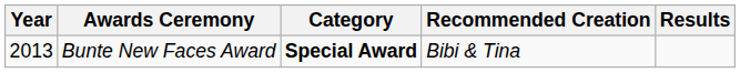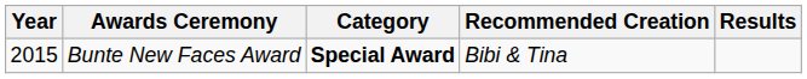 <table class="wikitable sortable">
 <tr>
 <th>Year</th>
 <th>Awards Ceremony</th>
 <th>Category</th>
 <th>Recommended Creation</th>
 <th>Results</th>
 </tr>
 <tr>
-<td>2013</td>
+<td>2015</td>
 <td><em>Bunte New Faces Award</em></td>
 <td><strong>Special Award</strong></td>
 <td><em>Bibi & Tina</em></td>
 <td></td>
 </tr>
 </table>
